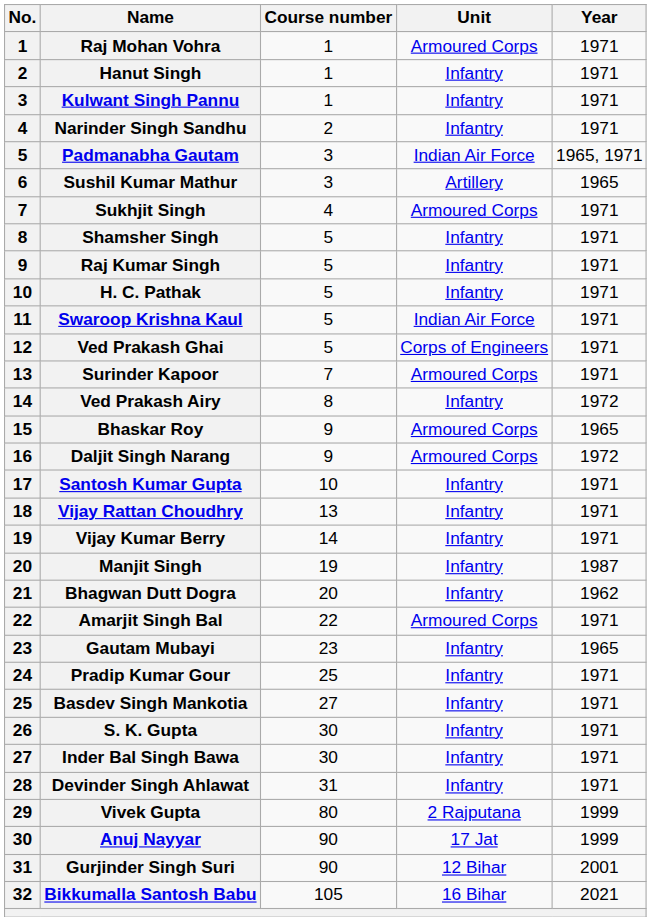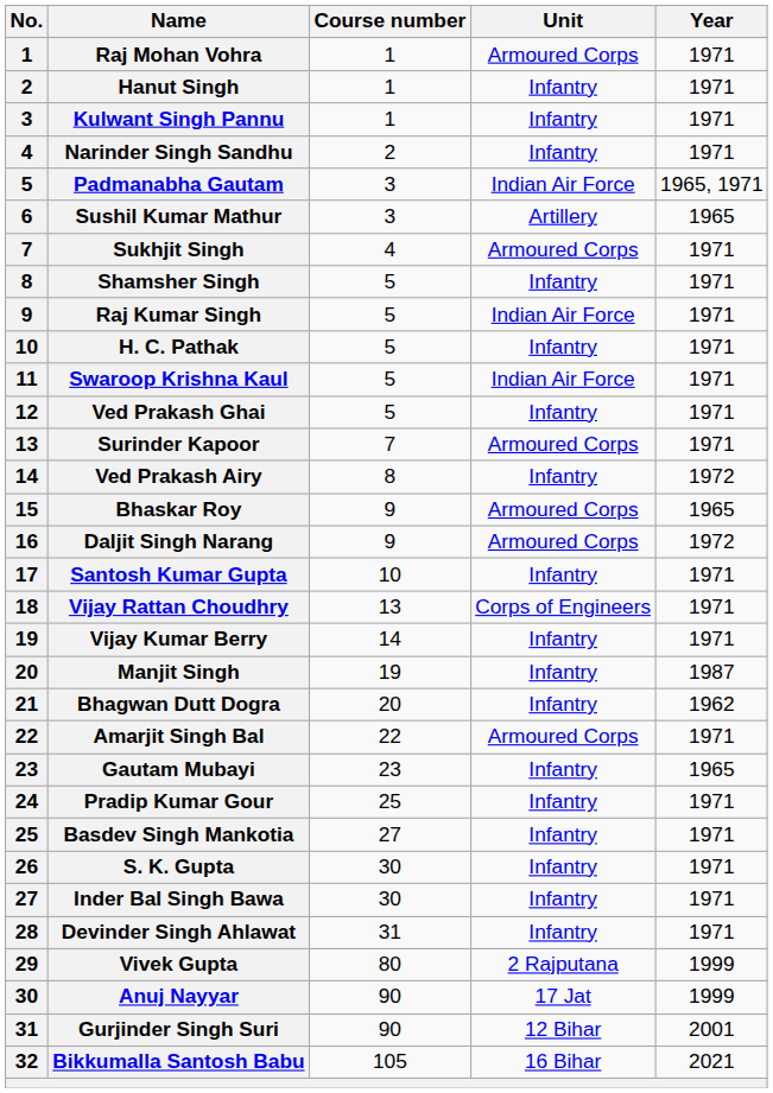 <table class="wikitable sortable" style="text-align: center;">
 <tr>
 <th scope=col>No.</th>
 <th scope=col>Name</th>
 <th scope=col>Course number</th>
 <th class="unsortable"  scope=col>Unit</th>
 <th class="unsortable" scope=col>Year</th>
 </tr>
 <tr>
 <th>1</th>
 <th scope="row">Raj Mohan Vohra</th>
 <td>1</td>
 <td><a href='#'>Armoured Corps</a></td>
 <td>1971</td>
 </tr>
 <tr>
 <th>2</th>
 <th scope="row">Hanut Singh</th>
 <td>1</td>
 <td><a href='#'>Infantry</a></td>
 <td>1971</td>
 </tr>
 <tr>
 <th>3</th>
 <th scope="row"><a href='#'>Kulwant Singh Pannu</a></th>
 <td>1</td>
 <td><a href='#'>Infantry</a></td>
 <td>1971</td>
 </tr>
 <tr>
 <th>4</th>
 <th scope="row">Narinder Singh Sandhu</th>
 <td>2</td>
 <td><a href='#'>Infantry</a></td>
 <td>1971</td>
 </tr>
 <tr>
 <th>5</th>
 <th scope="row"><a href='#'>Padmanabha Gautam</a></th>
 <td>3</td>
 <td><a href='#'>Indian Air Force</a></td>
 <td>1965, 1971</td>
 </tr>
 <tr>
 <th>6</th>
 <th scope="row">Sushil Kumar Mathur</th>
 <td>3</td>
 <td><a href='#'>Artillery</a></td>
 <td>1965</td>
 </tr>
 <tr>
 <th>7</th>
 <th scope="row">Sukhjit Singh</th>
 <td>4</td>
 <td><a href='#'>Armoured Corps</a></td>
 <td>1971</td>
 </tr>
 <tr>
 <th>8</th>
 <th scope="row">Shamsher Singh</th>
 <td>5</td>
 <td><a href='#'>Infantry</a></td>
 <td>1971</td>
 </tr>
 <tr>
 <th>9</th>
 <th scope="row">Raj Kumar Singh</th>
 <td>5</td>
-<td><a href='#'>Infantry</a></td>
+<td><a href='#'>Indian Air Force</a></td>
 <td>1971</td>
 </tr>
 <tr>
 <th>10</th>
 <th scope="row">H. C. Pathak</th>
 <td>5</td>
 <td><a href='#'>Infantry</a></td>
 <td>1971</td>
 </tr>
 <tr>
 <th>11</th>
 <th scope="row"><a href='#'>Swaroop Krishna Kaul</a></th>
 <td>5</td>
 <td><a href='#'>Indian Air Force</a></td>
 <td>1971</td>
 </tr>
 <tr>
 <th>12</th>
 <th scope="row">Ved Prakash Ghai</th>
 <td>5</td>
-<td><a href='#'>Corps of Engineers</a></td>
+<td><a href='#'>Infantry</a></td>
 <td>1971</td>
 </tr>
 <tr>
 <th>13</th>
 <th scope="row">Surinder Kapoor</th>
 <td>7</td>
 <td><a href='#'>Armoured Corps</a></td>
 <td>1971</td>
 </tr>
 <tr>
 <th>14</th>
 <th scope="row">Ved Prakash Airy</th>
 <td>8</td>
 <td><a href='#'>Infantry</a></td>
 <td>1972</td>
 </tr>
 <tr>
 <th>15</th>
 <th scope="row">Bhaskar Roy</th>
 <td>9</td>
 <td><a href='#'>Armoured Corps</a></td>
 <td>1965</td>
 </tr>
 <tr>
 <th>16</th>
 <th scope="row">Daljit Singh Narang</th>
 <td>9</td>
 <td><a href='#'>Armoured Corps</a></td>
 <td>1972</td>
 </tr>
 <tr>
 <th>17</th>
 <th scope="row"><a href='#'>Santosh Kumar Gupta</a></th>
 <td>10</td>
 <td><a href='#'>Infantry</a></td>
 <td>1971</td>
 </tr>
 <tr>
 <th>18</th>
 <th scope="row"><a href='#'>Vijay Rattan Choudhry</a></th>
 <td>13</td>
-<td><a href='#'>Infantry</a></td>
+<td><a href='#'>Corps of Engineers</a></td>
 <td>1971</td>
 </tr>
 <tr>
 <th>19</th>
 <th scope="row">Vijay Kumar Berry</th>
 <td>14</td>
 <td><a href='#'>Infantry</a></td>
 <td>1971</td>
 </tr>
 <tr>
 <th>20</th>
 <th scope="row">Manjit Singh</th>
 <td>19</td>
 <td><a href='#'>Infantry</a></td>
 <td>1987</td>
 </tr>
 <tr>
 <th>21</th>
 <th scope="row">Bhagwan Dutt Dogra</th>
 <td>20</td>
 <td><a href='#'>Infantry</a></td>
 <td>1962</td>
 </tr>
 <tr>
 <th>22</th>
 <th scope="row">Amarjit Singh Bal</th>
 <td>22</td>
 <td><a href='#'>Armoured Corps</a></td>
 <td>1971</td>
 </tr>
 <tr>
 <th>23</th>
 <th scope="row">Gautam Mubayi</th>
 <td>23</td>
 <td><a href='#'>Infantry</a></td>
 <td>1965</td>
 </tr>
 <tr>
 <th>24</th>
 <th scope="row">Pradip Kumar Gour</th>
 <td>25</td>
 <td><a href='#'>Infantry</a></td>
 <td>1971</td>
 </tr>
 <tr>
 <th>25</th>
 <th scope="row">Basdev Singh Mankotia</th>
 <td>27</td>
 <td><a href='#'>Infantry</a></td>
 <td>1971</td>
 </tr>
 <tr>
 <th>26</th>
 <th scope="row">S. K. Gupta</th>
 <td>30</td>
 <td><a href='#'>Infantry</a></td>
 <td>1971</td>
 </tr>
 <tr>
 <th>27</th>
 <th scope="row">Inder Bal Singh Bawa</th>
 <td>30</td>
 <td><a href='#'>Infantry</a></td>
 <td>1971</td>
 </tr>
 <tr>
 <th>28</th>
 <th scope="row">Devinder Singh Ahlawat</th>
 <td>31</td>
 <td><a href='#'>Infantry</a></td>
 <td>1971</td>
 </tr>
 <tr>
 <th>29</th>
 <th scope="row">Vivek Gupta</th>
 <td>80</td>
 <td><a href='#'>2 Rajputana</a></td>
 <td>1999</td>
 </tr>
 <tr>
 <th>30</th>
 <th scope="row"><a href='#'>Anuj Nayyar</a></th>
 <td>90</td>
 <td><a href='#'>17 Jat</a></td>
 <td>1999</td>
 </tr>
 <tr>
 <th>31</th>
 <th scope="row">Gurjinder Singh Suri</th>
 <td>90</td>
 <td><a href='#'>12 Bihar</a></td>
 <td>2001</td>
 </tr>
 <tr>
 <th>32</th>
 <th><strong><a href='#'>Bikkumalla Santosh Babu</a></strong></th>
 <td>105</td>
 <td><a href='#'>16 Bihar</a></td>
 <td>2021</td>
 </tr>
 <tr>
 <th scope="row" colspan=5></th>
 </tr>
 </table>
